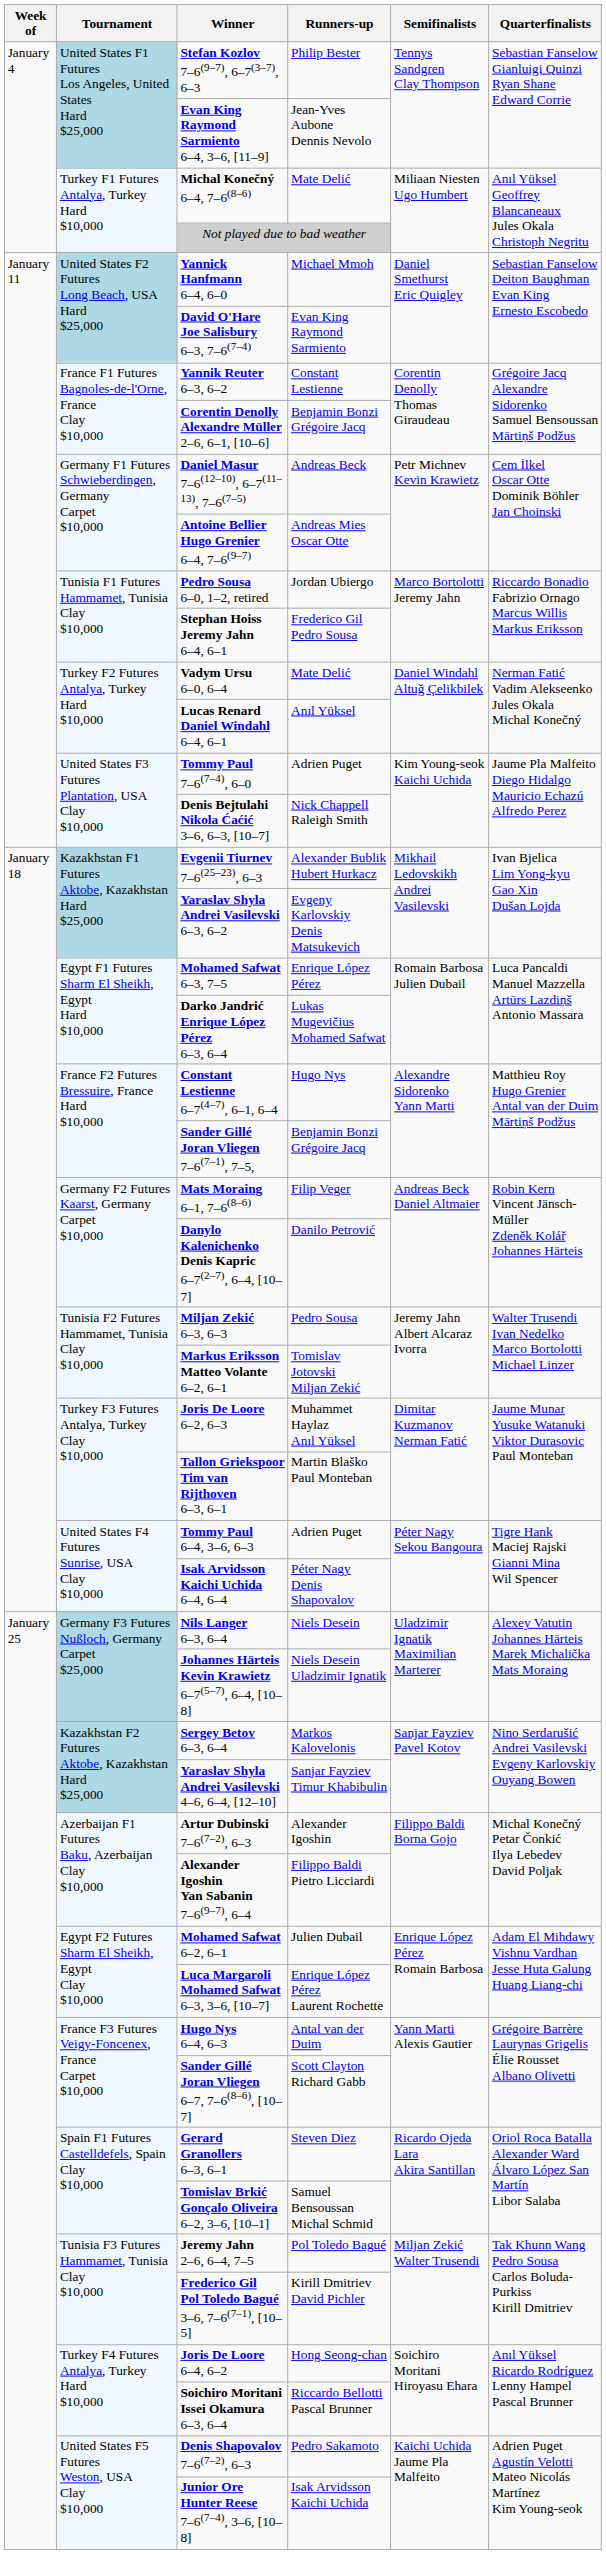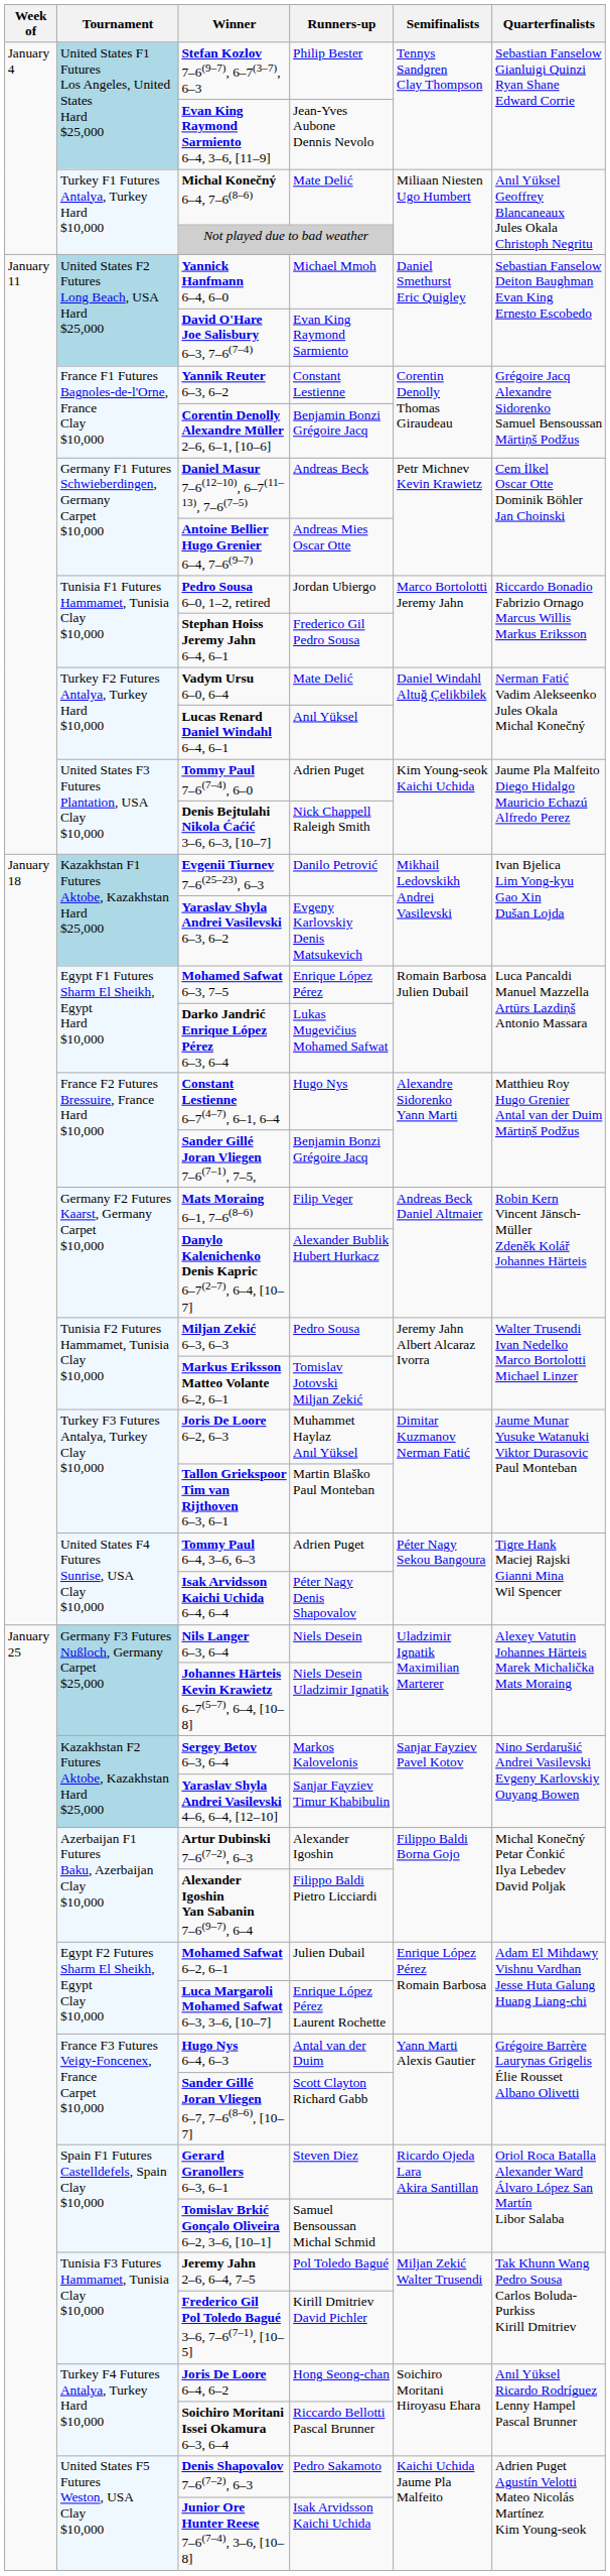 <table class="wikitable" style="font-size:85%;">
 <tr>
 <th width="65">Week of</th>
 <th style="width:190px;">Tournament</th>
 <th style="width:210px;">Winner</th>
 <th style="width:210px;">Runners-up</th>
 <th style="width:170px;">Semifinalists</th>
 <th style="width:170px;">Quarterfinalists</th>
 </tr>
 <tr valign=top>
 <td rowspan=4>January 4</td>
 <td rowspan="2" style="background:lightblue;">United States F1 Futures<br>Los Angeles, United States<br> Hard <br> $25,000 <br> </td>
 <td> <strong><a href='#'>Stefan Kozlov</a></strong><br> 7–6<sup>(9–7)</sup>, 6–7<sup>(3–7)</sup>, 6–3</td>
 <td> <a href='#'>Philip Bester</a></td>
 <td rowspan=2> <a href='#'>Tennys Sandgren</a> <br>  <a href='#'>Clay Thompson</a></td>
 <td rowspan=2> <a href='#'>Sebastian Fanselow</a> <br>  <a href='#'>Gianluigi Quinzi</a> <br>  <a href='#'>Ryan Shane</a> <br>  <a href='#'>Edward Corrie</a></td>
 </tr>
 <tr valign=top>
 <td> <strong><a href='#'>Evan King</a></strong> <br>  <strong><a href='#'>Raymond Sarmiento</a></strong> <br> 6–4, 3–6, [11–9]</td>
 <td> Jean-Yves Aubone<br>  Dennis Nevolo</td>
 </tr>
 <tr valign=top>
 <td rowspan="2" style="background:#f0f8ff;">Turkey F1 Futures<br><a href='#'>Antalya</a>, Turkey<br> Hard <br> $10,000 <br> </td>
 <td> <strong>Michal Konečný</strong> <br> 6–4, 7–6<sup>(8–6)</sup></td>
 <td> <a href='#'>Mate Delić</a></td>
 <td rowspan=2> Miliaan Niesten <br>  <a href='#'>Ugo Humbert</a></td>
 <td rowspan=2> <a href='#'>Anıl Yüksel</a>  <br>  <a href='#'>Geoffrey Blancaneaux</a> <br> Jules Okala <br>  <a href='#'>Christoph Negritu</a></td>
 </tr>
 <tr valign=top>
 <td colspan=2 align=center style="background:#cfcfcf"><em>Not played due to bad weather</em></td>
 </tr>
 <tr valign=top>
 <td rowspan=12>January 11</td>
 <td rowspan="2" style="background:lightblue;">United States F2 Futures<br><a href='#'>Long Beach</a>, USA <br> Hard <br> $25,000 <br></td>
 <td><strong> <a href='#'>Yannick Hanfmann</a></strong> <br> 6–4, 6–0</td>
 <td> <a href='#'>Michael Mmoh</a></td>
 <td rowspan=2> <a href='#'>Daniel Smethurst</a> <br>  <a href='#'>Eric Quigley</a></td>
 <td rowspan=2> <a href='#'>Sebastian Fanselow</a> <br>  <a href='#'>Deiton Baughman</a> <br>  <a href='#'>Evan King</a> <br>  <a href='#'>Ernesto Escobedo</a></td>
 </tr>
 <tr valign=top>
 <td><strong> <a href='#'>David O'Hare</a> <br>  <a href='#'>Joe Salisbury</a></strong> <br> 6–3, 7–6<sup>(7–4)</sup></td>
 <td> <a href='#'>Evan King</a> <br>  <a href='#'>Raymond Sarmiento</a></td>
 </tr>
 <tr valign=top>
 <td rowspan="2" style="background:#f0f8ff;">France F1 Futures<br><a href='#'>Bagnoles-de-l'Orne</a>, France <br> Clay <br> $10,000 <br> </td>
 <td><strong> <a href='#'>Yannik Reuter</a></strong> <br> 6–3, 6–2</td>
 <td> <a href='#'>Constant Lestienne</a></td>
 <td rowspan=2> <a href='#'>Corentin Denolly</a> <br>  Thomas Giraudeau</td>
 <td rowspan=2> <a href='#'>Grégoire Jacq</a> <br>  <a href='#'>Alexandre Sidorenko</a> <br>  Samuel Bensoussan <br>  <a href='#'>Mārtiņš Podžus</a></td>
 </tr>
 <tr valign=top>
 <td><strong> <a href='#'>Corentin Denolly</a> <br>  <a href='#'>Alexandre Müller</a></strong> <br> 2–6, 6–1, [10–6]</td>
 <td> <a href='#'>Benjamin Bonzi</a> <br>  <a href='#'>Grégoire Jacq</a></td>
 </tr>
 <tr valign=top>
 <td rowspan="2" style="background:#f0f8ff;">Germany F1 Futures<br><a href='#'>Schwieberdingen</a>, Germany <br> Carpet <br> $10,000 <br> </td>
 <td><strong> <a href='#'>Daniel Masur</a></strong> <br> 7–6<sup>(12–10)</sup>, 6–7<sup>(11–13)</sup>, 7–6<sup>(7–5)</sup></td>
 <td> <a href='#'>Andreas Beck</a></td>
 <td rowspan=2> Petr Michnev <br>  <a href='#'>Kevin Krawietz</a></td>
 <td rowspan=2> <a href='#'>Cem İlkel</a> <br>  <a href='#'>Oscar Otte</a> <br>  Dominik Böhler <br>  <a href='#'>Jan Choinski</a></td>
 </tr>
 <tr valign=top>
 <td><strong> <a href='#'>Antoine Bellier</a> <br>  <a href='#'>Hugo Grenier</a></strong> <br> 6–4, 7–6<sup>(9–7)</sup></td>
 <td> <a href='#'>Andreas Mies</a> <br>  <a href='#'>Oscar Otte</a></td>
 </tr>
 <tr valign=top>
 <td rowspan="2" style="background:#f0f8ff;">Tunisia F1 Futures<br><a href='#'>Hammamet</a>, Tunisia <br> Clay <br> $10,000 <br> </td>
 <td><strong> <a href='#'>Pedro Sousa</a></strong> <br> 6–0, 1–2, retired</td>
 <td> Jordan Ubiergo</td>
 <td rowspan=2> <a href='#'>Marco Bortolotti</a> <br>  Jeremy Jahn</td>
 <td rowspan=2> <a href='#'>Riccardo Bonadio</a> <br>  Fabrizio Ornago <br>  <a href='#'>Marcus Willis</a> <br>  <a href='#'>Markus Eriksson</a></td>
 </tr>
 <tr valign=top>
 <td><strong> Stephan Hoiss <br>  Jeremy Jahn</strong> <br> 6–4, 6–1</td>
 <td> <a href='#'>Frederico Gil</a> <br>  <a href='#'>Pedro Sousa</a></td>
 </tr>
 <tr valign=top>
 <td rowspan="2" style="background:#f0f8ff;">Turkey F2 Futures<br><a href='#'>Antalya</a>, Turkey <br> Hard <br> $10,000 <br> </td>
 <td><strong> Vadym Ursu</strong> <br> 6–0, 6–4</td>
 <td> <a href='#'>Mate Delić</a></td>
 <td rowspan=2> <a href='#'>Daniel Windahl</a> <br>  <a href='#'>Altuğ Çelikbilek</a></td>
 <td rowspan=2> <a href='#'>Nerman Fatić</a> <br>  Vadim Alekseenko <br>  Jules Okala <br>  Michal Konečný</td>
 </tr>
 <tr valign=top>
 <td><strong> Lucas Renard <br>  <a href='#'>Daniel Windahl</a></strong> <br> 6–4, 6–1</td>
 <td> <a href='#'>Anıl Yüksel</a></td>
 </tr>
 <tr valign=top>
 <td rowspan="2" style="background:#f0f8ff;">United States F3 Futures<br><a href='#'>Plantation</a>, USA <br> Clay <br> $10,000 <br> </td>
 <td><strong> <a href='#'>Tommy Paul</a></strong> <br> 7–6<sup>(7–4)</sup>, 6–0</td>
 <td> Adrien Puget</td>
 <td rowspan=2> Kim Young-seok <br>  <a href='#'>Kaichi Uchida</a></td>
 <td rowspan=2> Jaume Pla Malfeito <br>  <a href='#'>Diego Hidalgo</a> <br>  <a href='#'>Mauricio Echazú</a> <br>  <a href='#'>Alfredo Perez</a></td>
 </tr>
 <tr valign=top>
 <td><strong> Denis Bejtulahi <br>  <a href='#'>Nikola Ćaćić</a></strong> <br> 3–6, 6–3, [10–7]</td>
 <td> <a href='#'>Nick Chappell</a> <br>  Raleigh Smith</td>
 </tr>
 <tr valign=top>
 <td rowspan=14>January 18</td>
 <td rowspan="2" style="background:lightblue;">Kazakhstan F1 Futures<br><a href='#'>Aktobe</a>, Kazakhstan <br> Hard <br> $25,000 <br> </td>
 <td><strong> <a href='#'>Evgenii Tiurnev</a></strong> <br> 7–6<sup>(25–23)</sup>, 6–3</td>
-<td> <a href='#'>Alexander Bublik</a> <br>  <a href='#'>Hubert Hurkacz</a></td>
+<td> <a href='#'>Danilo Petrović</a></td>
 <td rowspan=2> <a href='#'>Mikhail Ledovskikh</a> <br>  <a href='#'>Andrei Vasilevski</a></td>
 <td rowspan=2> Ivan Bjelica <br>  <a href='#'>Lim Yong-kyu</a> <br>  <a href='#'>Gao Xin</a><br>  <a href='#'>Dušan Lojda</a></td>
 </tr>
 <tr valign=top>
 <td><strong> <a href='#'>Yaraslav Shyla</a> <br>  <a href='#'>Andrei Vasilevski</a></strong> <br> 6–3, 6–2</td>
 <td> <a href='#'>Evgeny Karlovskiy</a> <br>  <a href='#'>Denis Matsukevich</a></td>
 </tr>
 <tr valign=top>
 <td rowspan="2" style="background:#f0f8ff;">Egypt F1 Futures<br><a href='#'>Sharm El Sheikh</a>, Egypt <br> Hard <br> $10,000 <br> </td>
 <td><strong> <a href='#'>Mohamed Safwat</a></strong> <br> 6–3, 7–5</td>
 <td> <a href='#'>Enrique López Pérez</a></td>
 <td rowspan=2> Romain Barbosa <br>  Julien Dubail</td>
 <td rowspan=2> Luca Pancaldi <br>  Manuel Mazzella <br>  <a href='#'>Artūrs Lazdiņš</a> <br>  Antonio Massara</td>
 </tr>
 <tr valign=top>
 <td><strong> Darko Jandrić <br>  <a href='#'>Enrique López Pérez</a></strong> <br>6–3, 6–4</td>
 <td> <a href='#'>Lukas Mugevičius</a> <br>  <a href='#'>Mohamed Safwat</a></td>
 </tr>
 <tr valign=top>
 <td rowspan="2" style="background:#f0f8ff;">France F2 Futures<br><a href='#'>Bressuire</a>, France <br> Hard <br> $10,000 <br> </td>
 <td><strong> <a href='#'>Constant Lestienne</a></strong> <br>6–7<sup>(4–7)</sup>, 6–1, 6–4</td>
 <td> <a href='#'>Hugo Nys</a></td>
 <td rowspan=2> <a href='#'>Alexandre Sidorenko</a> <br>  <a href='#'>Yann Marti</a></td>
 <td rowspan=2> Matthieu Roy <br>  <a href='#'>Hugo Grenier</a> <br>  <a href='#'>Antal van der Duim</a> <br>  <a href='#'>Mārtiņš Podžus</a></td>
 </tr>
 <tr valign=top>
 <td><strong> <a href='#'>Sander Gillé</a> <br>  <a href='#'>Joran Vliegen</a></strong> <br> 7–6<sup>(7–1)</sup>, 7–5,</td>
 <td> <a href='#'>Benjamin Bonzi</a> <br>  <a href='#'>Grégoire Jacq</a></td>
 </tr>
 <tr valign=top>
 <td rowspan="2" style="background:#f0f8ff;">Germany F2 Futures<br><a href='#'>Kaarst</a>, Germany <br> Carpet <br> $10,000 <br> </td>
 <td><strong> <a href='#'>Mats Moraing</a></strong> <br> 6–1, 7–6<sup>(8–6)</sup></td>
 <td> <a href='#'>Filip Veger</a></td>
 <td rowspan=2> <a href='#'>Andreas Beck</a> <br>  <a href='#'>Daniel Altmaier</a></td>
 <td rowspan=2> <a href='#'>Robin Kern</a> <br>  Vincent Jänsch-Müller <br>  <a href='#'>Zdeněk Kolář</a> <br>  <a href='#'>Johannes Härteis</a></td>
 </tr>
 <tr valign=top>
 <td><strong> <a href='#'>Danylo Kalenichenko</a> <br>  Denis Kapric</strong> <br> 6–7<sup>(2–7)</sup>, 6–4, [10–7]</td>
-<td> <a href='#'>Danilo Petrović</a></td>
+<td> <a href='#'>Alexander Bublik</a> <br>  <a href='#'>Hubert Hurkacz</a></td>
 </tr>
 <tr valign=top>
 <td rowspan="2" style="background:#f0f8ff;">Tunisia F2 Futures<br>Hammamet, Tunisia <br> Clay <br> $10,000 <br> </td>
 <td><strong> <a href='#'>Miljan Zekić</a></strong> <br>6–3, 6–3</td>
 <td> <a href='#'>Pedro Sousa</a></td>
 <td rowspan=2> Jeremy Jahn <br>  Albert Alcaraz Ivorra</td>
 <td rowspan=2> <a href='#'>Walter Trusendi</a> <br>  <a href='#'>Ivan Nedelko</a> <br>  <a href='#'>Marco Bortolotti</a> <br>  <a href='#'>Michael Linzer</a></td>
 </tr>
 <tr valign=top>
 <td><strong> <a href='#'>Markus Eriksson</a> <br>  Matteo Volante</strong> <br> 6–2, 6–1</td>
 <td> <a href='#'>Tomislav Jotovski</a> <br>  <a href='#'>Miljan Zekić</a></td>
 </tr>
 <tr valign=top>
 <td rowspan="2" style="background:#f0f8ff;">Turkey F3 Futures<br>Antalya, Turkey <br> Clay <br> $10,000 <br> </td>
 <td><strong> <a href='#'>Joris De Loore</a></strong> <br> 6–2, 6–3</td>
 <td> Muhammet Haylaz <br>  <a href='#'>Anıl Yüksel</a></td>
 <td rowspan=2> <a href='#'>Dimitar Kuzmanov</a> <br>  <a href='#'>Nerman Fatić</a></td>
 <td rowspan=2> <a href='#'>Jaume Munar</a> <br>  <a href='#'>Yusuke Watanuki</a> <br>  <a href='#'>Viktor Durasovic</a> <br>  Paul Monteban</td>
 </tr>
 <tr valign=top>
 <td><strong> <a href='#'>Tallon Griekspoor</a> <br>  <a href='#'>Tim van Rijthoven</a></strong> <br> 6–3, 6–1</td>
 <td> Martin Blaško <br>  Paul Monteban</td>
 </tr>
 <tr valign=top>
 <td rowspan="2" style="background:#f0f8ff;">United States F4 Futures<br><a href='#'>Sunrise</a>, USA <br> Clay <br> $10,000 <br>  </td>
 <td><strong> <a href='#'>Tommy Paul</a></strong> <br> 6–4, 3–6, 6–3</td>
 <td> Adrien Puget</td>
 <td rowspan=2> <a href='#'>Péter Nagy</a> <br>  <a href='#'>Sekou Bangoura</a></td>
 <td rowspan=2> <a href='#'>Tigre Hank</a> <br>  Maciej Rajski <br>  <a href='#'>Gianni Mina</a> <br>  Wil Spencer</td>
 </tr>
 <tr valign=top>
 <td><strong> <a href='#'>Isak Arvidsson</a> <br>  <a href='#'>Kaichi Uchida</a></strong> <br>6–4, 6–4</td>
 <td> <a href='#'>Péter Nagy</a> <br>  <a href='#'>Denis Shapovalov</a></td>
 </tr>
 <tr valign=top>
 <td rowspan=18>January 25</td>
 <td rowspan="2" style="background:lightblue;">Germany F3 Futures<br><a href='#'>Nußloch</a>, Germany <br> Carpet <br> $25,000 <br> </td>
 <td><strong> <a href='#'>Nils Langer</a></strong> <br> 6–3, 6–4</td>
 <td> <a href='#'>Niels Desein</a></td>
 <td rowspan=2> <a href='#'>Uladzimir Ignatik</a> <br>  <a href='#'>Maximilian Marterer</a></td>
 <td rowspan=2> <a href='#'>Alexey Vatutin</a> <br>  <a href='#'>Johannes Härteis</a> <br>  <a href='#'>Marek Michalička</a> <br>  <a href='#'>Mats Moraing</a></td>
 </tr>
 <tr valign=top>
 <td><strong> <a href='#'>Johannes Härteis</a> <br>  <a href='#'>Kevin Krawietz</a></strong> <br> 6–7<sup>(5–7)</sup>, 6–4, [10–8]</td>
 <td> <a href='#'>Niels Desein</a> <br>  <a href='#'>Uladzimir Ignatik</a></td>
 </tr>
 <tr valign=top>
 <td rowspan="2" style="background:lightblue;">Kazakhstan F2 Futures<br><a href='#'>Aktobe</a>, Kazakhstan <br> Hard <br> $25,000 <br> </td>
 <td><strong> <a href='#'>Sergey Betov</a></strong> <br> 6–3, 6–4</td>
 <td> <a href='#'>Markos Kalovelonis</a></td>
 <td rowspan=2> <a href='#'>Sanjar Fayziev</a> <br>  <a href='#'>Pavel Kotov</a></td>
 <td rowspan=2> <a href='#'>Nino Serdarušić</a> <br>  <a href='#'>Andrei Vasilevski</a> <br>  <a href='#'>Evgeny Karlovskiy</a> <br>  <a href='#'>Ouyang Bowen</a></td>
 </tr>
 <tr valign=top>
 <td><strong> <a href='#'>Yaraslav Shyla</a> <br>  <a href='#'>Andrei Vasilevski</a></strong> <br> 4–6, 6–4, [12–10]</td>
 <td> <a href='#'>Sanjar Fayziev</a> <br>  <a href='#'>Timur Khabibulin</a></td>
 </tr>
 <tr valign=top>
 <td rowspan="2" style="background:#f0f8ff;">Azerbaijan F1 Futures<br><a href='#'>Baku</a>, Azerbaijan <br> Clay <br> $10,000 <br> </td>
 <td><strong> Artur Dubinski</strong> <br> 7–6<sup>(7–2)</sup>, 6–3</td>
 <td> Alexander Igoshin</td>
 <td rowspan=2> <a href='#'>Filippo Baldi</a> <br>  <a href='#'>Borna Gojo</a></td>
 <td rowspan=2> Michal Konečný <br>  Petar Čonkić <br>  Ilya Lebedev <br>  David Poljak</td>
 </tr>
 <tr valign=top>
 <td><strong> Alexander Igoshin <br>  Yan Sabanin</strong> <br> 7–6<sup>(9–7)</sup>, 6–4</td>
 <td> <a href='#'>Filippo Baldi</a> <br>  Pietro Licciardi</td>
 </tr>
 <tr valign=top>
 <td rowspan="2" style="background:#f0f8ff;">Egypt F2 Futures<br><a href='#'>Sharm El Sheikh</a>, Egypt <br> Clay <br> $10,000 <br> </td>
 <td><strong> <a href='#'>Mohamed Safwat</a></strong> <br> 6–2, 6–1</td>
 <td> Julien Dubail</td>
 <td rowspan=2> <a href='#'>Enrique López Pérez</a> <br>  Romain Barbosa</td>
 <td rowspan=2> <a href='#'>Adam El Mihdawy</a> <br>  <a href='#'>Vishnu Vardhan</a> <br>  <a href='#'>Jesse Huta Galung</a> <br>  <a href='#'>Huang Liang-chi</a></td>
 </tr>
 <tr valign=top>
 <td><strong> <a href='#'>Luca Margaroli</a> <br>  <a href='#'>Mohamed Safwat</a></strong> <br> 6–3, 3–6, [10–7]</td>
 <td> <a href='#'>Enrique López Pérez</a> <br>  Laurent Rochette</td>
 </tr>
 <tr valign=top>
 <td rowspan="2" style="background:#f0f8ff;">France F3 Futures<br><a href='#'>Veigy-Foncenex</a>, France <br> Carpet <br> $10,000 <br> </td>
 <td><strong> <a href='#'>Hugo Nys</a></strong> <br> 6–4, 6–3</td>
 <td> <a href='#'>Antal van der Duim</a></td>
 <td rowspan=2> <a href='#'>Yann Marti</a> <br>  Alexis Gautier</td>
 <td rowspan=2> <a href='#'>Grégoire Barrère</a> <br>  <a href='#'>Laurynas Grigelis</a> <br>  Élie Rousset <br>  <a href='#'>Albano Olivetti</a></td>
 </tr>
 <tr valign=top>
 <td><strong> <a href='#'>Sander Gillé</a> <br>  <a href='#'>Joran Vliegen</a></strong> <br> 6–7, 7–6<sup>(8–6)</sup>, [10–7]</td>
 <td> <a href='#'>Scott Clayton</a> <br>  Richard Gabb</td>
 </tr>
 <tr valign=top>
 <td rowspan="2" style="background:#f0f8ff;">Spain F1 Futures<br><a href='#'>Castelldefels</a>, Spain <br> Clay <br> $10,000 <br> </td>
 <td><strong> <a href='#'>Gerard Granollers</a></strong> <br> 6–3, 6–1</td>
 <td> <a href='#'>Steven Diez</a></td>
 <td rowspan=2> <a href='#'>Ricardo Ojeda Lara</a> <br>  <a href='#'>Akira Santillan</a></td>
 <td rowspan=2> <a href='#'>Oriol Roca Batalla</a> <br>  <a href='#'>Alexander Ward</a> <br>  <a href='#'>Álvaro López San Martín</a> <br>  Libor Salaba</td>
 </tr>
 <tr valign=top>
 <td><strong> <a href='#'>Tomislav Brkić</a> <br>  <a href='#'>Gonçalo Oliveira</a></strong> <br> 6–2, 3–6, [10–1]</td>
 <td> Samuel Bensoussan <br>  Michal Schmid</td>
 </tr>
 <tr valign=top>
 <td rowspan="2" style="background:#f0f8ff;">Tunisia F3 Futures<br><a href='#'>Hammamet</a>, Tunisia <br> Clay <br> $10,000 <br> </td>
 <td><strong> Jeremy Jahn</strong> <br> 2–6, 6–4, 7–5</td>
 <td> <a href='#'>Pol Toledo Bagué</a></td>
 <td rowspan=2> <a href='#'>Miljan Zekić</a> <br>  <a href='#'>Walter Trusendi</a></td>
 <td rowspan=2> <a href='#'>Tak Khunn Wang</a> <br>  <a href='#'>Pedro Sousa</a> <br>  Carlos Boluda-Purkiss <br>  Kirill Dmitriev</td>
 </tr>
 <tr valign=top>
 <td><strong> <a href='#'>Frederico Gil</a> <br>  <a href='#'>Pol Toledo Bagué</a></strong> <br> 3–6, 7–6<sup>(7–1)</sup>, [10–5]</td>
 <td> Kirill Dmitriev <br>  <a href='#'>David Pichler</a></td>
 </tr>
 <tr valign=top>
 <td rowspan="2" style="background:#f0f8ff;">Turkey F4 Futures<br><a href='#'>Antalya</a>, Turkey <br> Hard <br> $10,000 <br> </td>
 <td><strong> <a href='#'>Joris De Loore</a></strong> <br> 6–4, 6–2</td>
 <td> <a href='#'>Hong Seong-chan</a></td>
 <td rowspan=2> Soichiro Moritani <br>  Hiroyasu Ehara</td>
 <td rowspan=2> <a href='#'>Anıl Yüksel</a> <br>  <a href='#'>Ricardo Rodríguez</a> <br>  Lenny Hampel <br>  Pascal Brunner</td>
 </tr>
 <tr valign=top>
 <td><strong> Soichiro Moritani <br>  Issei Okamura</strong> <br> 6–3, 6–4</td>
 <td> <a href='#'>Riccardo Bellotti</a> <br>  Pascal Brunner</td>
 </tr>
 <tr valign=top>
 <td rowspan="2" style="background:#f0f8ff;">United States F5 Futures<br><a href='#'>Weston</a>, USA <br> Clay <br> $10,000 <br>  </td>
 <td><strong> <a href='#'>Denis Shapovalov</a></strong> <br> 7–6<sup>(7–2)</sup>, 6–3</td>
 <td> <a href='#'>Pedro Sakamoto</a></td>
 <td rowspan=2> <a href='#'>Kaichi Uchida</a> <br>  Jaume Pla Malfeito</td>
 <td rowspan=2> Adrien Puget <br>  <a href='#'>Agustín Velotti</a> <br>  Mateo Nicolás Martínez <br>  Kim Young-seok</td>
 </tr>
 <tr valign=top>
 <td><strong>  <a href='#'>Junior Ore</a> <br>  <a href='#'>Hunter Reese</a></strong> <br> 7–6<sup>(7–4)</sup>, 3–6, [10–8]</td>
 <td> <a href='#'>Isak Arvidsson</a> <br>  <a href='#'>Kaichi Uchida</a></td>
 </tr>
 </table>
